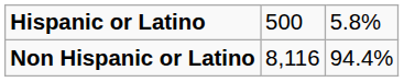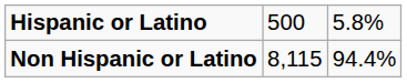 <table class="wikitable">
 <tr>
 <td><strong>Hispanic or Latino</strong></td>
 <td>500</td>
 <td>5.8%</td>
 </tr>
 <tr>
 <td><strong>Non Hispanic or Latino</strong></td>
-<td>8,116</td>
+<td>8,115</td>
 <td>94.4%</td>
 </tr>
 </table>
